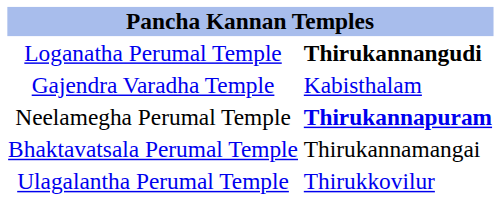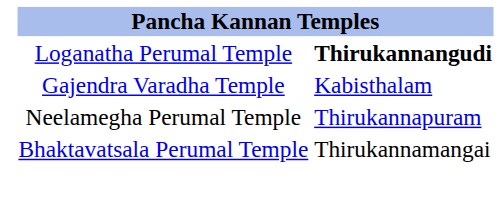 <table class="toccolours" style="clear:right; float:right; background:#ffffff; margin: 0 0 0.5em 1em; width:300">
 <tr>
 <th style="background:#A8BDEC" align="center" colspan="2"><strong>Pancha Kannan Temples</strong></th>
 </tr>
 <tr>
 <td align="center"><a href='#'>Loganatha Perumal Temple</a></td>
 <td><strong>Thirukannangudi</strong></td>
 </tr>
 <tr>
 <td align="center"><a href='#'>Gajendra Varadha Temple</a></td>
 <td><a href='#'>Kabisthalam</a></td>
 </tr>
 <tr>
 <td align="center">Neelamegha Perumal Temple</td>
-<td><strong><a href='#'>Thirukannapuram</a></strong></td>
+<td><a href='#'>Thirukannapuram</a></td>
 </tr>
 <tr>
 <td align="center"><a href='#'>Bhaktavatsala Perumal Temple</a></td>
 <td>Thirukannamangai</td>
 </tr>
-<tr>
-<td align="center"><a href='#'>Ulagalantha Perumal Temple</a></td>
-<td><a href='#'>Thirukkovilur</a></td>
-</tr>
 </table>
